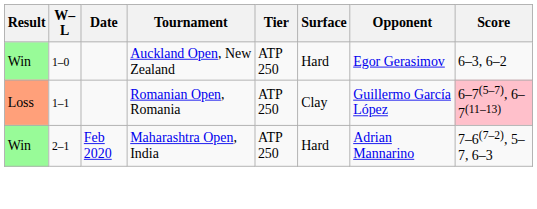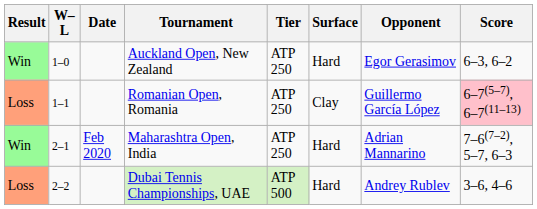 <table class="sortable wikitable">
 <tr>
 <th>Result</th>
 <th class="unsortable">W–L</th>
 <th>Date</th>
 <th>Tournament</th>
 <th>Tier</th>
 <th>Surface</th>
 <th>Opponent</th>
 <th class="unsortable">Score</th>
 </tr>
 <tr>
 <td bgcolor=98FB98>Win</td>
 <td><small>1–0</small></td>
 <td><a href='#'></a></td>
 <td><a href='#'>Auckland Open</a>, New Zealand</td>
 <td>ATP 250</td>
 <td>Hard</td>
 <td> <a href='#'>Egor Gerasimov</a></td>
 <td>6–3, 6–2</td>
 </tr>
 <tr>
 <td bgcolor=FFA07A>Loss</td>
 <td><small>1–1</small></td>
 <td><a href='#'></a></td>
 <td><a href='#'>Romanian Open</a>, Romania</td>
 <td>ATP 250</td>
 <td>Clay</td>
 <td> <a href='#'>Guillermo García López</a></td>
 <td style="background: pink;">6–7<sup>(5–7)</sup>, 6–7<sup>(11–13)</sup></td>
 </tr>
 <tr>
 <td bgcolor=98FB98>Win</td>
 <td><small>2–1</small></td>
 <td><a href='#'>Feb 2020</a></td>
 <td><a href='#'>Maharashtra Open</a>, India</td>
 <td>ATP 250</td>
 <td>Hard</td>
 <td> <a href='#'>Adrian Mannarino</a></td>
 <td>7–6<sup>(7–2)</sup>, 5–7, 6–3</td>
 </tr>
+<tr>
+<td bgcolor=FFA07A>Loss</td>
+<td><small>2–2</small></td>
+<td><a href='#'></a></td>
+<td style="background:#D4F1C5;"><a href='#'>Dubai Tennis Championships</a>, UAE</td>
+<td style="background:#D4F1C5;">ATP 500</td>
+<td>Hard</td>
+<td> <a href='#'>Andrey Rublev</a></td>
+<td>3–6, 4–6</td>
+</tr>
 </table>
